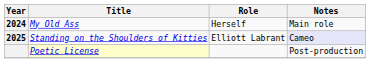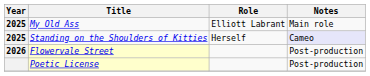 <table class="wikitable plainrowheaders sortable">
 <tr>
 <th scope="col">Year</th>
 <th scope="col">Title</th>
 <th scope="col">Role</th>
 <th scope="col" class="unsortable">Notes</th>
 </tr>
 <tr>
-<th scope="row">2024</th>
+<th scope="row">2025</th>
 <td><em><a href='#'>My Old Ass</a></em></td>
-<td>Herself</td>
+<td>Elliott Labrant</td>
 <td>Main role</td>
 </tr>
 <tr>
 <th scope="row">2025</th>
 <td><em><a href='#'>Standing on the Shoulders of Kitties</a></em></td>
-<td>Elliott Labrant</td>
+<td>Herself</td>
 <td style="background: lavender;">Cameo</td>
+</tr>
+<tr>
+<th scope="row">2026</th>
+<td style="background:#FFFFCC;"><em><a href='#'>Flowervale Street</a></em> </td>
+<td></td>
+<td>Post-production</td>
 </tr>
 <tr>
 <th scope="row"></th>
 <td style="background:#FFFFCC;"><em><a href='#'>Poetic License</a></em> </td>
 <td></td>
 <td>Post-production</td>
 </tr>
 <tr>
 </tr>
 </table>
